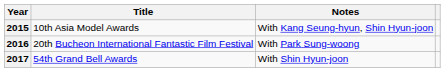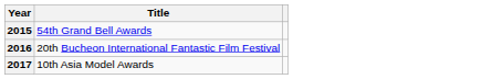 <table class="wikitable plainrowheaders sortable">
 <tr>
 <th scope="col">Year</th>
 <th scope="col">Title</th>
-<th scope="col">Notes</th>
 <th scope="col" class="unsortable"></th>
 </tr>
 <tr>
 <th scope="row">2015</th>
-<td>10th Asia Model Awards</td>
-<td>With <a href='#'>Kang Seung-hyun</a>, <a href='#'>Shin Hyun-joon</a></td>
+<td><a href='#'>54th Grand Bell Awards</a></td>
 <td style="text-align:center"></td>
 </tr>
 <tr>
 <th scope="row">2016</th>
 <td>20th <a href='#'>Bucheon International Fantastic Film Festival</a></td>
-<td>With <a href='#'>Park Sung-woong</a></td>
 <td style="text-align:center"></td>
 </tr>
 <tr>
 <th scope="row">2017</th>
-<td><a href='#'>54th Grand Bell Awards</a></td>
-<td>With <a href='#'>Shin Hyun-joon</a></td>
+<td>10th Asia Model Awards</td>
 <td style="text-align:center"></td>
 </tr>
 </table>
